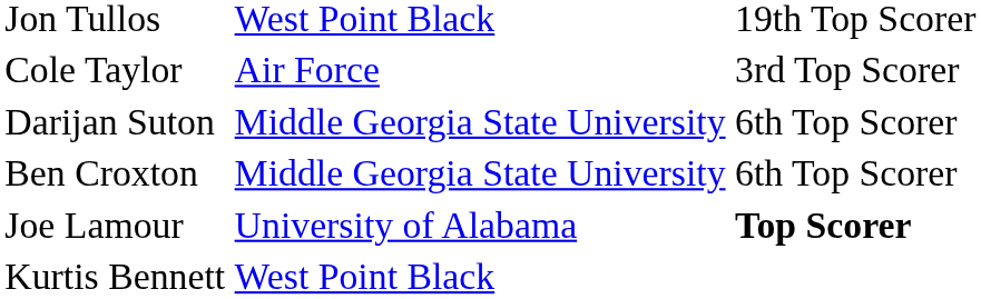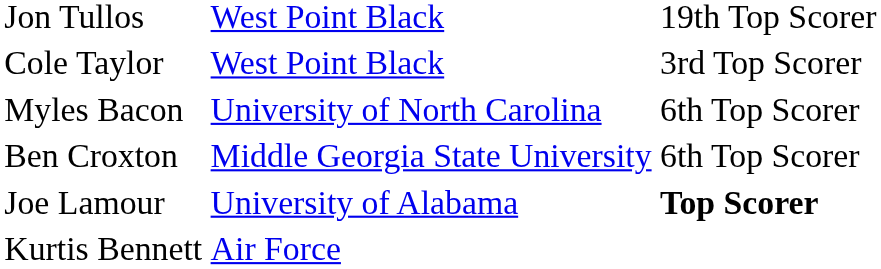 <table>
 <tr>
 <td>Jon Tullos</td>
 <td><a href='#'>West Point Black</a></td>
 <td>19th Top Scorer</td>
 </tr>
 <tr>
 <td>Cole Taylor</td>
-<td><a href='#'>Air Force</a></td>
+<td><a href='#'>West Point Black</a></td>
 <td>3rd Top Scorer</td>
 </tr>
 <tr>
-<td>Darijan Suton</td>
-<td><a href='#'>Middle Georgia State University</a></td>
+<td>Myles Bacon</td>
+<td><a href='#'>University of North Carolina</a></td>
 <td>6th Top Scorer</td>
 </tr>
 <tr>
 <td>Ben Croxton</td>
 <td><a href='#'>Middle Georgia State University</a></td>
 <td>6th Top Scorer</td>
 </tr>
 <tr>
 <td>Joe Lamour</td>
 <td><a href='#'>University of Alabama</a></td>
 <td><strong>Top Scorer</strong></td>
 </tr>
 <tr>
 <td>Kurtis Bennett</td>
-<td><a href='#'>West Point Black</a></td>
+<td><a href='#'>Air Force</a></td>
 <td></td>
 </tr>
 </table>
